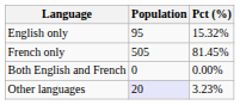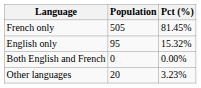 <table class="wikitable">
 <tr>
 <th>Language</th>
 <th>Population</th>
 <th>Pct (%)</th>
 </tr>
 <tr>
+<td>French only</td>
+<td>505</td>
+<td>81.45%</td>
+</tr>
+<tr>
 <td>English only</td>
 <td>95</td>
 <td>15.32%</td>
-</tr>
-<tr>
-<td>French only</td>
-<td>505</td>
-<td>81.45%</td>
 </tr>
 <tr>
 <td>Both English and French</td>
 <td>0</td>
 <td>0.00%</td>
 </tr>
 <tr>
 <td>Other languages</td>
-<td style="background: lavender;">20</td>
+<td>20</td>
 <td>3.23%</td>
 </tr>
 </table>
